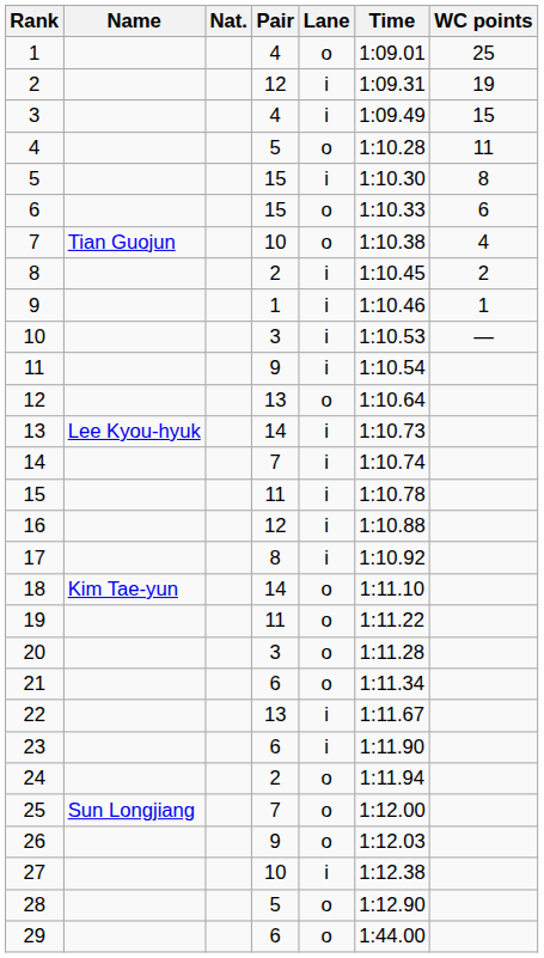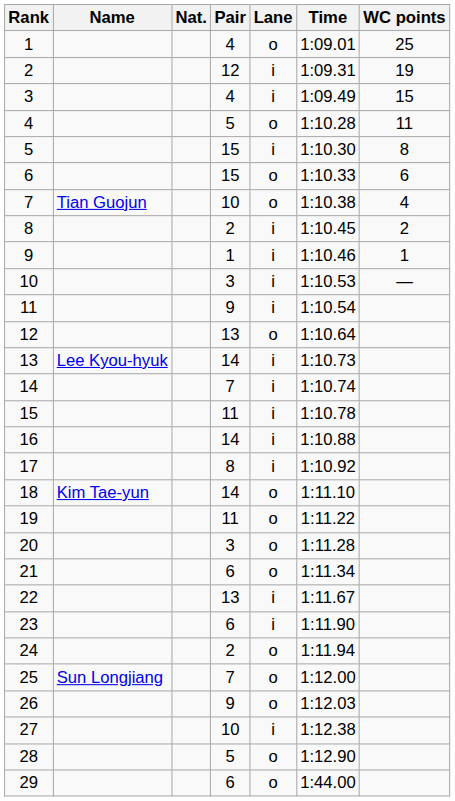 <table class="wikitable sortable" style="text-align:center">
 <tr>
 <th>Rank</th>
 <th>Name</th>
 <th>Nat.</th>
 <th>Pair</th>
 <th>Lane</th>
 <th>Time</th>
 <th>WC points</th>
 </tr>
 <tr>
 <td>1</td>
 <td align=left></td>
 <td></td>
 <td>4</td>
 <td>o</td>
 <td>1:09.01</td>
 <td>25</td>
 </tr>
 <tr>
 <td>2</td>
 <td align=left></td>
 <td></td>
 <td>12</td>
 <td>i</td>
 <td>1:09.31</td>
 <td>19</td>
 </tr>
 <tr>
 <td>3</td>
 <td align=left></td>
 <td></td>
 <td>4</td>
 <td>i</td>
 <td>1:09.49</td>
 <td>15</td>
 </tr>
 <tr>
 <td>4</td>
 <td align=left></td>
 <td></td>
 <td>5</td>
 <td>o</td>
 <td>1:10.28</td>
 <td>11</td>
 </tr>
 <tr>
 <td>5</td>
 <td align=left></td>
 <td></td>
 <td>15</td>
 <td>i</td>
 <td>1:10.30</td>
 <td>8</td>
 </tr>
 <tr>
 <td>6</td>
 <td align=left></td>
 <td></td>
 <td>15</td>
 <td>o</td>
 <td>1:10.33</td>
 <td>6</td>
 </tr>
 <tr>
 <td>7</td>
 <td align=left><a href='#'>Tian Guojun</a></td>
 <td></td>
 <td>10</td>
 <td>o</td>
 <td>1:10.38</td>
 <td>4</td>
 </tr>
 <tr>
 <td>8</td>
 <td align=left></td>
 <td></td>
 <td>2</td>
 <td>i</td>
 <td>1:10.45</td>
 <td>2</td>
 </tr>
 <tr>
 <td>9</td>
 <td align=left></td>
 <td></td>
 <td>1</td>
 <td>i</td>
 <td>1:10.46</td>
 <td>1</td>
 </tr>
 <tr>
 <td>10</td>
 <td align=left></td>
 <td></td>
 <td>3</td>
 <td>i</td>
 <td>1:10.53</td>
 <td>—</td>
 </tr>
 <tr>
 <td>11</td>
 <td align=left></td>
 <td></td>
 <td>9</td>
 <td>i</td>
 <td>1:10.54</td>
 <td></td>
 </tr>
 <tr>
 <td>12</td>
 <td align=left></td>
 <td></td>
 <td>13</td>
 <td>o</td>
 <td>1:10.64</td>
 <td></td>
 </tr>
 <tr>
 <td>13</td>
 <td align=left><a href='#'>Lee Kyou-hyuk</a></td>
 <td></td>
 <td>14</td>
 <td>i</td>
 <td>1:10.73</td>
 <td></td>
 </tr>
 <tr>
 <td>14</td>
 <td align=left></td>
 <td></td>
 <td>7</td>
 <td>i</td>
 <td>1:10.74</td>
 <td></td>
 </tr>
 <tr>
 <td>15</td>
 <td align=left></td>
 <td></td>
 <td>11</td>
 <td>i</td>
 <td>1:10.78</td>
 <td></td>
 </tr>
 <tr>
 <td>16</td>
 <td align=left></td>
 <td></td>
-<td>12</td>
+<td>14</td>
 <td>i</td>
 <td>1:10.88</td>
 <td></td>
 </tr>
 <tr>
 <td>17</td>
 <td align=left></td>
 <td></td>
 <td>8</td>
 <td>i</td>
 <td>1:10.92</td>
 <td></td>
 </tr>
 <tr>
 <td>18</td>
 <td align=left><a href='#'>Kim Tae-yun</a></td>
 <td></td>
 <td>14</td>
 <td>o</td>
 <td>1:11.10</td>
 <td></td>
 </tr>
 <tr>
 <td>19</td>
 <td align=left></td>
 <td></td>
 <td>11</td>
 <td>o</td>
 <td>1:11.22</td>
 <td></td>
 </tr>
 <tr>
 <td>20</td>
 <td align=left></td>
 <td></td>
 <td>3</td>
 <td>o</td>
 <td>1:11.28</td>
 <td></td>
 </tr>
 <tr>
 <td>21</td>
 <td align=left></td>
 <td></td>
 <td>6</td>
 <td>o</td>
 <td>1:11.34</td>
 <td></td>
 </tr>
 <tr>
 <td>22</td>
 <td align=left></td>
 <td></td>
 <td>13</td>
 <td>i</td>
 <td>1:11.67</td>
 <td></td>
 </tr>
 <tr>
 <td>23</td>
 <td align=left></td>
 <td></td>
 <td>6</td>
 <td>i</td>
 <td>1:11.90</td>
 <td></td>
 </tr>
 <tr>
 <td>24</td>
 <td align=left></td>
 <td></td>
 <td>2</td>
 <td>o</td>
 <td>1:11.94</td>
 <td></td>
 </tr>
 <tr>
 <td>25</td>
 <td align=left><a href='#'>Sun Longjiang</a></td>
 <td></td>
 <td>7</td>
 <td>o</td>
 <td>1:12.00</td>
 <td></td>
 </tr>
 <tr>
 <td>26</td>
 <td align=left></td>
 <td></td>
 <td>9</td>
 <td>o</td>
 <td>1:12.03</td>
 <td></td>
 </tr>
 <tr>
 <td>27</td>
 <td align=left></td>
 <td></td>
 <td>10</td>
 <td>i</td>
 <td>1:12.38</td>
 <td></td>
 </tr>
 <tr>
 <td>28</td>
 <td align=left></td>
 <td></td>
 <td>5</td>
 <td>o</td>
 <td>1:12.90</td>
 <td></td>
 </tr>
 <tr>
 <td>29</td>
 <td align=left></td>
 <td></td>
 <td>6</td>
 <td>o</td>
 <td>1:44.00</td>
 <td></td>
 </tr>
 </table>
